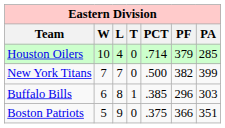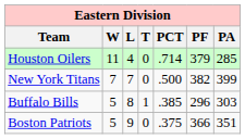 <table class="wikitable" style="text-align:center">
 <tr bgcolor="#ffcbcb">
 <td colspan="7" align="center"><strong>Eastern Division</strong></td>
 </tr>
 <tr bgcolor="#efefef">
 <th>Team</th>
 <th>W</th>
 <th>L</th>
 <th>T</th>
 <th>PCT</th>
 <th>PF</th>
 <th>PA</th>
 </tr>
 <tr style="background:#ccffcc">
 <td align="left"><a href='#'>Houston Oilers</a></td>
-<td>10</td>
+<td>11</td>
 <td>4</td>
 <td>0</td>
 <td>.714</td>
 <td>379</td>
 <td>285</td>
 </tr>
 <tr>
 <td align="left"><a href='#'>New York Titans</a></td>
 <td>7</td>
 <td>7</td>
 <td>0</td>
 <td>.500</td>
 <td>382</td>
 <td>399</td>
 </tr>
 <tr>
 <td align="left"><a href='#'>Buffalo Bills</a></td>
-<td>6</td>
+<td>5</td>
 <td>8</td>
 <td>1</td>
 <td>.385</td>
 <td>296</td>
 <td>303</td>
 </tr>
 <tr>
 <td align="left"><a href='#'>Boston Patriots</a></td>
 <td>5</td>
 <td>9</td>
 <td>0</td>
 <td>.375</td>
 <td>366</td>
 <td>351</td>
 </tr>
 </table>
